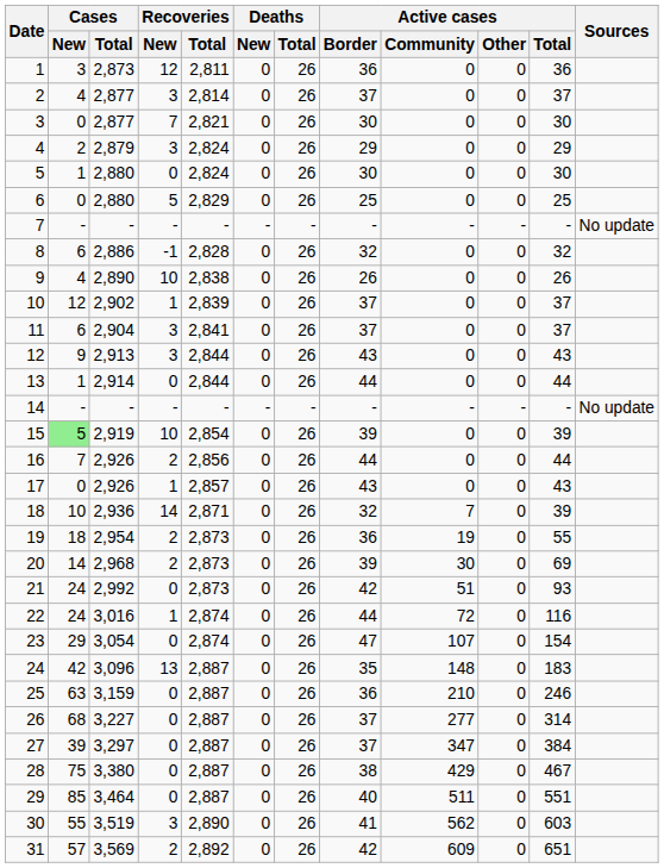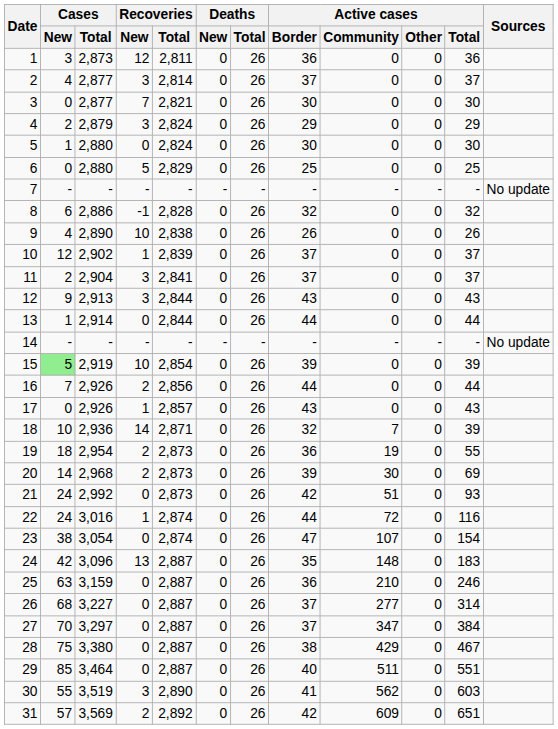 <table class="wikitable sortable mw-collapsible mw-collapsed sticky-header-multi sort-under" style="text-align:right;">
 <tr>
 <th rowspan=2>Date</th>
 <th colspan=2>Cases</th>
 <th colspan=2>Recoveries</th>
 <th colspan=2>Deaths</th>
 <th colspan=4>Active cases</th>
 <th rowspan=2 class="unsortable">Sources</th>
 </tr>
 <tr>
 <th>New</th>
 <th>Total</th>
 <th>New</th>
 <th>Total</th>
 <th>New</th>
 <th>Total</th>
 <th>Border</th>
 <th>Community</th>
 <th>Other</th>
 <th>Total</th>
 </tr>
 <tr>
 <td>1</td>
 <td>3</td>
 <td>2,873</td>
 <td>12</td>
 <td>2,811</td>
 <td>0</td>
 <td>26</td>
 <td>36</td>
 <td>0</td>
 <td>0</td>
 <td>36</td>
 <td></td>
 </tr>
 <tr>
 <td>2</td>
 <td>4</td>
 <td>2,877</td>
 <td>3</td>
 <td>2,814</td>
 <td>0</td>
 <td>26</td>
 <td>37</td>
 <td>0</td>
 <td>0</td>
 <td>37</td>
 <td></td>
 </tr>
 <tr>
 <td>3</td>
 <td>0</td>
 <td>2,877</td>
 <td>7</td>
 <td>2,821</td>
 <td>0</td>
 <td>26</td>
 <td>30</td>
 <td>0</td>
 <td>0</td>
 <td>30</td>
 <td></td>
 </tr>
 <tr>
 <td>4</td>
 <td>2</td>
 <td>2,879</td>
 <td>3</td>
 <td>2,824</td>
 <td>0</td>
 <td>26</td>
 <td>29</td>
 <td>0</td>
 <td>0</td>
 <td>29</td>
 <td></td>
 </tr>
 <tr>
 <td>5</td>
 <td>1</td>
 <td>2,880</td>
 <td>0</td>
 <td>2,824</td>
 <td>0</td>
 <td>26</td>
 <td>30</td>
 <td>0</td>
 <td>0</td>
 <td>30</td>
 <td></td>
 </tr>
 <tr>
 <td>6</td>
 <td>0</td>
 <td>2,880</td>
 <td>5</td>
 <td>2,829</td>
 <td>0</td>
 <td>26</td>
 <td>25</td>
 <td>0</td>
 <td>0</td>
 <td>25</td>
 <td></td>
 </tr>
 <tr>
 <td>7</td>
 <td>-</td>
 <td>-</td>
 <td>-</td>
 <td>-</td>
 <td>-</td>
 <td>-</td>
 <td>-</td>
 <td>-</td>
 <td>-</td>
 <td>-</td>
 <td>No update</td>
 </tr>
 <tr>
 <td>8</td>
 <td>6</td>
 <td>2,886</td>
 <td>-1</td>
 <td>2,828</td>
 <td>0</td>
 <td>26</td>
 <td>32</td>
 <td>0</td>
 <td>0</td>
 <td>32</td>
 <td></td>
 </tr>
 <tr>
 <td>9</td>
 <td>4</td>
 <td>2,890</td>
 <td>10</td>
 <td>2,838</td>
 <td>0</td>
 <td>26</td>
 <td>26</td>
 <td>0</td>
 <td>0</td>
 <td>26</td>
 <td></td>
 </tr>
 <tr>
 <td>10</td>
 <td>12</td>
 <td>2,902</td>
 <td>1</td>
 <td>2,839</td>
 <td>0</td>
 <td>26</td>
 <td>37</td>
 <td>0</td>
 <td>0</td>
 <td>37</td>
 <td></td>
 </tr>
 <tr>
 <td>11</td>
-<td>6</td>
+<td>2</td>
 <td>2,904</td>
 <td>3</td>
 <td>2,841</td>
 <td>0</td>
 <td>26</td>
 <td>37</td>
 <td>0</td>
 <td>0</td>
 <td>37</td>
 <td></td>
 </tr>
 <tr>
 <td>12</td>
 <td>9</td>
 <td>2,913</td>
 <td>3</td>
 <td>2,844</td>
 <td>0</td>
 <td>26</td>
 <td>43</td>
 <td>0</td>
 <td>0</td>
 <td>43</td>
 <td></td>
 </tr>
 <tr>
 <td>13</td>
 <td>1</td>
 <td>2,914</td>
 <td>0</td>
 <td>2,844</td>
 <td>0</td>
 <td>26</td>
 <td>44</td>
 <td>0</td>
 <td>0</td>
 <td>44</td>
 <td></td>
 </tr>
 <tr>
 <td>14</td>
 <td>-</td>
 <td>-</td>
 <td>-</td>
 <td>-</td>
 <td>-</td>
 <td>-</td>
 <td>-</td>
 <td>-</td>
 <td>-</td>
 <td>-</td>
 <td>No update</td>
 </tr>
 <tr>
 <td>15</td>
 <td style="background: lightgreen;">5</td>
 <td>2,919</td>
 <td>10</td>
 <td>2,854</td>
 <td>0</td>
 <td>26</td>
 <td>39</td>
 <td>0</td>
 <td>0</td>
 <td>39</td>
 <td></td>
 </tr>
 <tr>
 <td>16</td>
 <td>7</td>
 <td>2,926</td>
 <td>2</td>
 <td>2,856</td>
 <td>0</td>
 <td>26</td>
 <td>44</td>
 <td>0</td>
 <td>0</td>
 <td>44</td>
 <td></td>
 </tr>
 <tr>
 <td>17</td>
 <td>0</td>
 <td>2,926</td>
 <td>1</td>
 <td>2,857</td>
 <td>0</td>
 <td>26</td>
 <td>43</td>
 <td>0</td>
 <td>0</td>
 <td>43</td>
 <td></td>
 </tr>
 <tr>
 <td>18</td>
 <td>10</td>
 <td>2,936</td>
 <td>14</td>
 <td>2,871</td>
 <td>0</td>
 <td>26</td>
 <td>32</td>
 <td>7</td>
 <td>0</td>
 <td>39</td>
 <td></td>
 </tr>
 <tr>
 <td>19</td>
 <td>18</td>
 <td>2,954</td>
 <td>2</td>
 <td>2,873</td>
 <td>0</td>
 <td>26</td>
 <td>36</td>
 <td>19</td>
 <td>0</td>
 <td>55</td>
 <td></td>
 </tr>
 <tr>
 <td>20</td>
 <td>14</td>
 <td>2,968</td>
 <td>2</td>
 <td>2,873</td>
 <td>0</td>
 <td>26</td>
 <td>39</td>
 <td>30</td>
 <td>0</td>
 <td>69</td>
 <td></td>
 </tr>
 <tr>
 <td>21</td>
 <td>24</td>
 <td>2,992</td>
 <td>0</td>
 <td>2,873</td>
 <td>0</td>
 <td>26</td>
 <td>42</td>
 <td>51</td>
 <td>0</td>
 <td>93</td>
 <td></td>
 </tr>
 <tr>
 <td>22</td>
 <td>24</td>
 <td>3,016</td>
 <td>1</td>
 <td>2,874</td>
 <td>0</td>
 <td>26</td>
 <td>44</td>
 <td>72</td>
 <td>0</td>
 <td>116</td>
 <td></td>
 </tr>
 <tr>
 <td>23</td>
-<td>29</td>
+<td>38</td>
 <td>3,054</td>
 <td>0</td>
 <td>2,874</td>
 <td>0</td>
 <td>26</td>
 <td>47</td>
 <td>107</td>
 <td>0</td>
 <td>154</td>
 <td></td>
 </tr>
 <tr>
 <td>24</td>
 <td>42</td>
 <td>3,096</td>
 <td>13</td>
 <td>2,887</td>
 <td>0</td>
 <td>26</td>
 <td>35</td>
 <td>148</td>
 <td>0</td>
 <td>183</td>
 <td></td>
 </tr>
 <tr>
 <td>25</td>
 <td>63</td>
 <td>3,159</td>
 <td>0</td>
 <td>2,887</td>
 <td>0</td>
 <td>26</td>
 <td>36</td>
 <td>210</td>
 <td>0</td>
 <td>246</td>
 <td></td>
 </tr>
 <tr>
 <td>26</td>
 <td>68</td>
 <td>3,227</td>
 <td>0</td>
 <td>2,887</td>
 <td>0</td>
 <td>26</td>
 <td>37</td>
 <td>277</td>
 <td>0</td>
 <td>314</td>
 <td></td>
 </tr>
 <tr>
 <td>27</td>
-<td>39</td>
+<td>70</td>
 <td>3,297</td>
 <td>0</td>
 <td>2,887</td>
 <td>0</td>
 <td>26</td>
 <td>37</td>
 <td>347</td>
 <td>0</td>
 <td>384</td>
 <td></td>
 </tr>
 <tr>
 <td>28</td>
 <td>75</td>
 <td>3,380</td>
 <td>0</td>
 <td>2,887</td>
 <td>0</td>
 <td>26</td>
 <td>38</td>
 <td>429</td>
 <td>0</td>
 <td>467</td>
 <td></td>
 </tr>
 <tr>
 <td>29</td>
 <td>85</td>
 <td>3,464</td>
 <td>0</td>
 <td>2,887</td>
 <td>0</td>
 <td>26</td>
 <td>40</td>
 <td>511</td>
 <td>0</td>
 <td>551</td>
 <td></td>
 </tr>
 <tr>
 <td>30</td>
 <td>55</td>
 <td>3,519</td>
 <td>3</td>
 <td>2,890</td>
 <td>0</td>
 <td>26</td>
 <td>41</td>
 <td>562</td>
 <td>0</td>
 <td>603</td>
 <td></td>
 </tr>
 <tr>
 <td>31</td>
 <td>57</td>
 <td>3,569</td>
 <td>2</td>
 <td>2,892</td>
 <td>0</td>
 <td>26</td>
 <td>42</td>
 <td>609</td>
 <td>0</td>
 <td>651</td>
 <td></td>
 </tr>
 </table>
